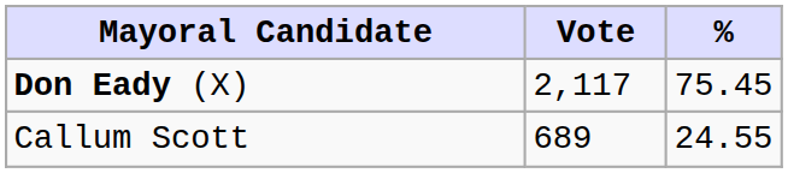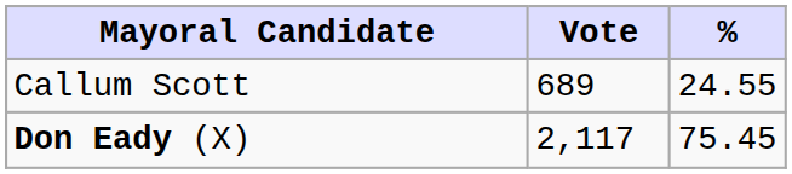 <table class="wikitable">
 <tr>
 <th style="background:#ddf; width:200px;">Mayoral Candidate</th>
 <th style="background:#ddf; width:50px;">Vote</th>
 <th style="background:#ddf; width:30px;">%</th>
 </tr>
 <tr>
+<td>Callum Scott</td>
+<td>689</td>
+<td>24.55</td>
+</tr>
+<tr>
 <td><strong>Don Eady</strong> (X)</td>
 <td>2,117</td>
 <td>75.45</td>
 </tr>
-<tr>
-<td>Callum Scott</td>
-<td>689</td>
-<td>24.55</td>
-</tr>
 </table>
